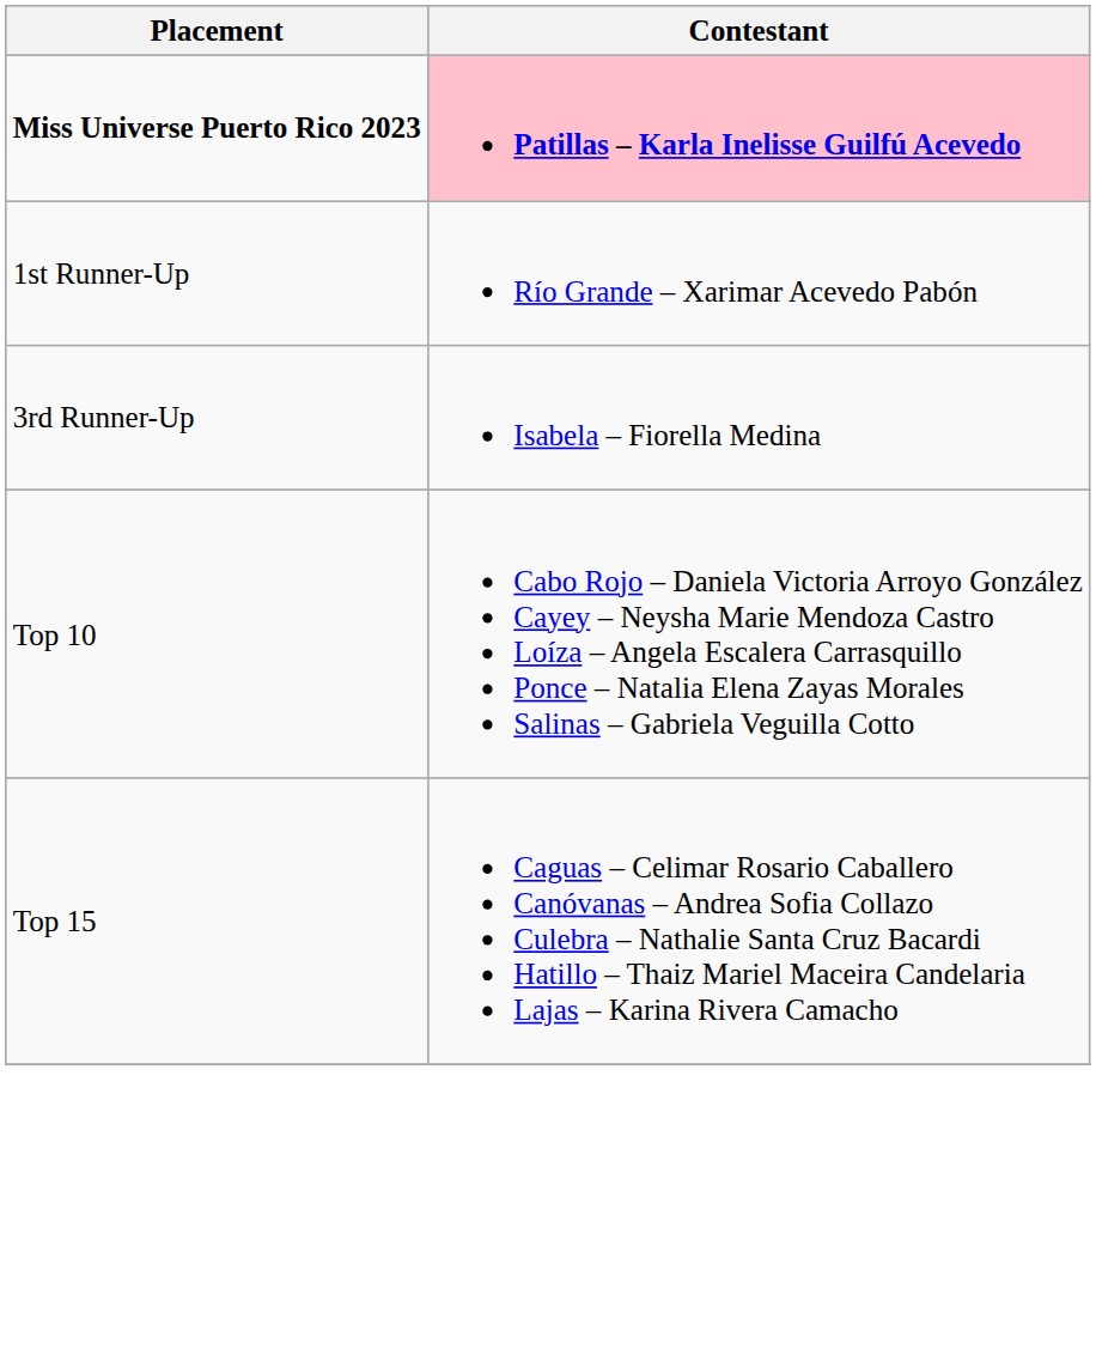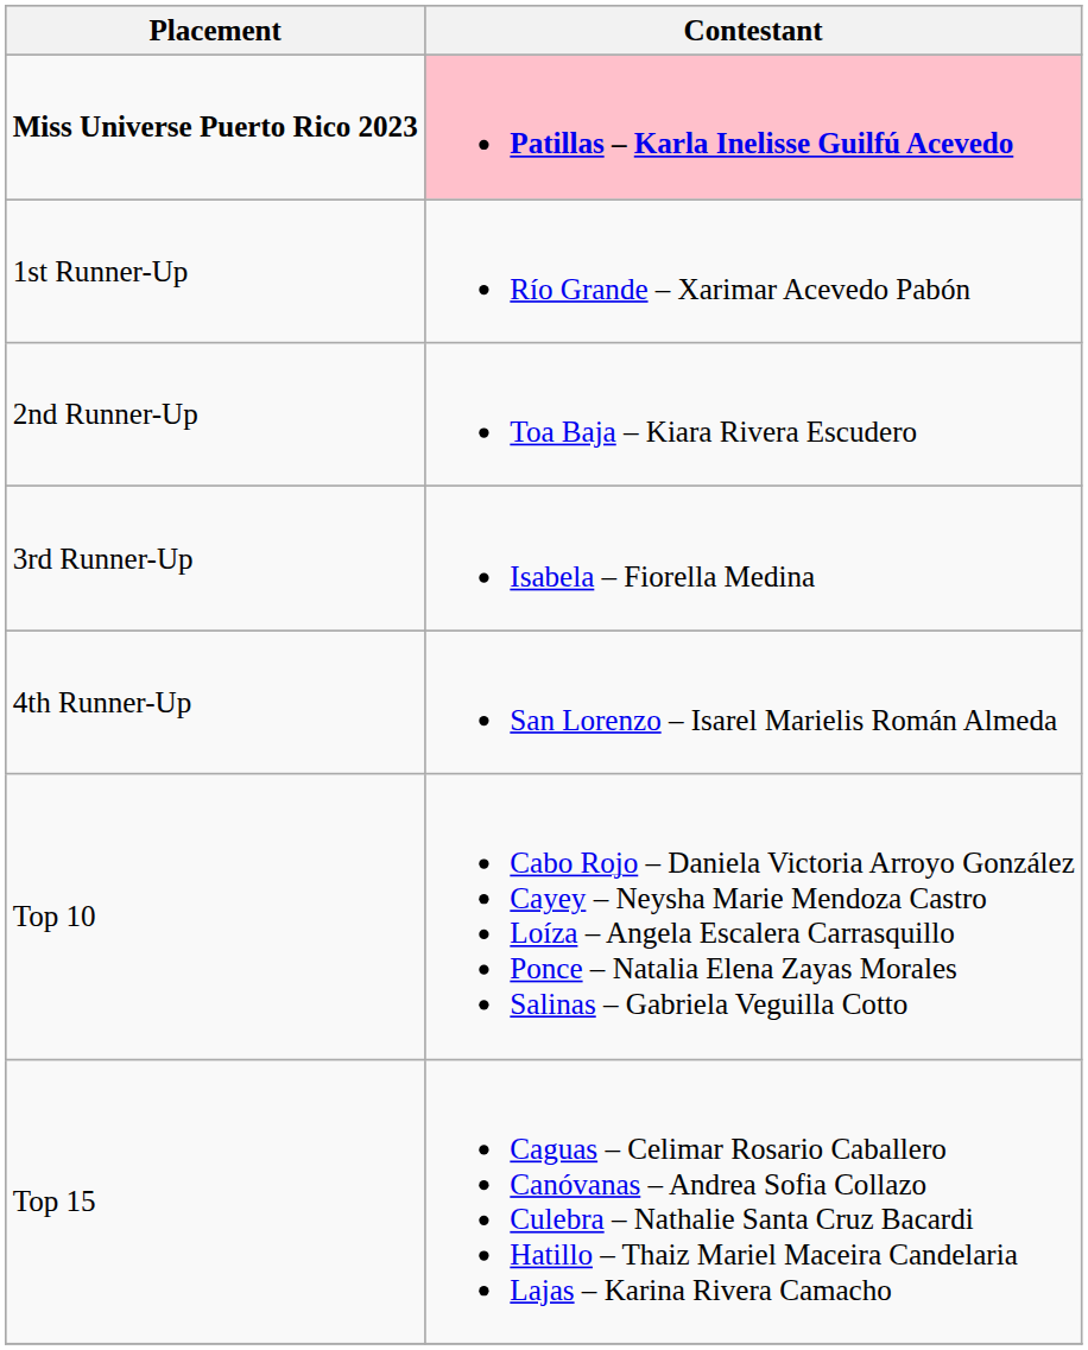 <table class="wikitable sortable" style="font-size: 95%;">
 <tr>
 <th>Placement</th>
 <th>Contestant</th>
 </tr>
 <tr>
 <td><strong>Miss Universe Puerto Rico 2023</strong></td>
 <td style="background: pink;"><br><ul><li><strong><a href='#'>Patillas</a> – <a href='#'>Karla Inelisse Guilfú Acevedo</a></strong></li></ul></td>
 </tr>
 <tr>
 <td>1st Runner-Up</td>
 <td><br><ul><li><a href='#'>Río Grande</a> – Xarimar Acevedo Pabón</li></ul></td>
 </tr>
 <tr>
+<td>2nd Runner-Up</td>
+<td><br><ul><li><a href='#'>Toa Baja</a> – Kiara Rivera Escudero</li></ul></td>
+</tr>
+<tr>
 <td>3rd Runner-Up</td>
 <td><br><ul><li><a href='#'>Isabela</a> – Fiorella Medina</li></ul></td>
+</tr>
+<tr>
+<td>4th Runner-Up</td>
+<td><br><ul><li><a href='#'>San Lorenzo</a> – Isarel Marielis Román Almeda</li></ul></td>
 </tr>
 <tr>
 <td>Top 10</td>
 <td><br><ul><li><a href='#'>Cabo Rojo</a> – Daniela Victoria Arroyo González</li><li><a href='#'>Cayey</a> – Neysha Marie Mendoza Castro</li><li><a href='#'>Loíza</a> – Angela Escalera Carrasquillo</li><li><a href='#'>Ponce</a> – Natalia Elena Zayas Morales</li><li><a href='#'>Salinas</a> – Gabriela Veguilla Cotto</li></ul></td>
 </tr>
 <tr>
 <td>Top 15</td>
 <td><br><ul><li><a href='#'>Caguas</a> – Celimar Rosario Caballero</li><li><a href='#'>Canóvanas</a> – Andrea Sofia Collazo</li><li><a href='#'>Culebra</a> – Nathalie Santa Cruz Bacardi</li><li><a href='#'>Hatillo</a> – Thaiz Mariel Maceira Candelaria</li><li><a href='#'>Lajas</a> – Karina Rivera Camacho</li></ul></td>
 </tr>
 <tr>
 </tr>
 </table>
